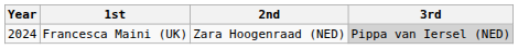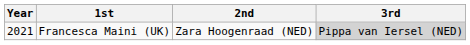 <table class="wikitable">
 <tr>
 <th>Year</th>
 <th>1st</th>
 <th>2nd</th>
 <th>3rd</th>
 </tr>
 <tr>
-<td>2024</td>
+<td>2021</td>
 <td>Francesca Maini (UK)</td>
 <td>Zara Hoogenraad (NED)</td>
 <td style="background: lightgrey;">Pippa van Iersel (NED)</td>
 </tr>
 </table>
